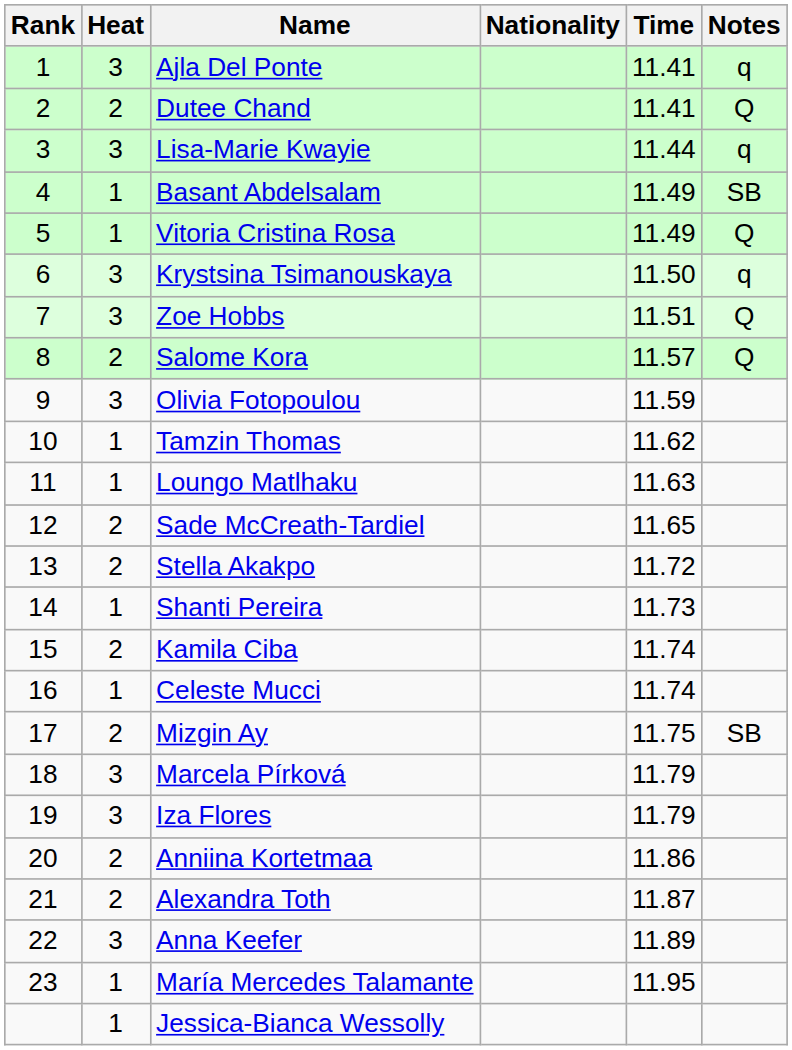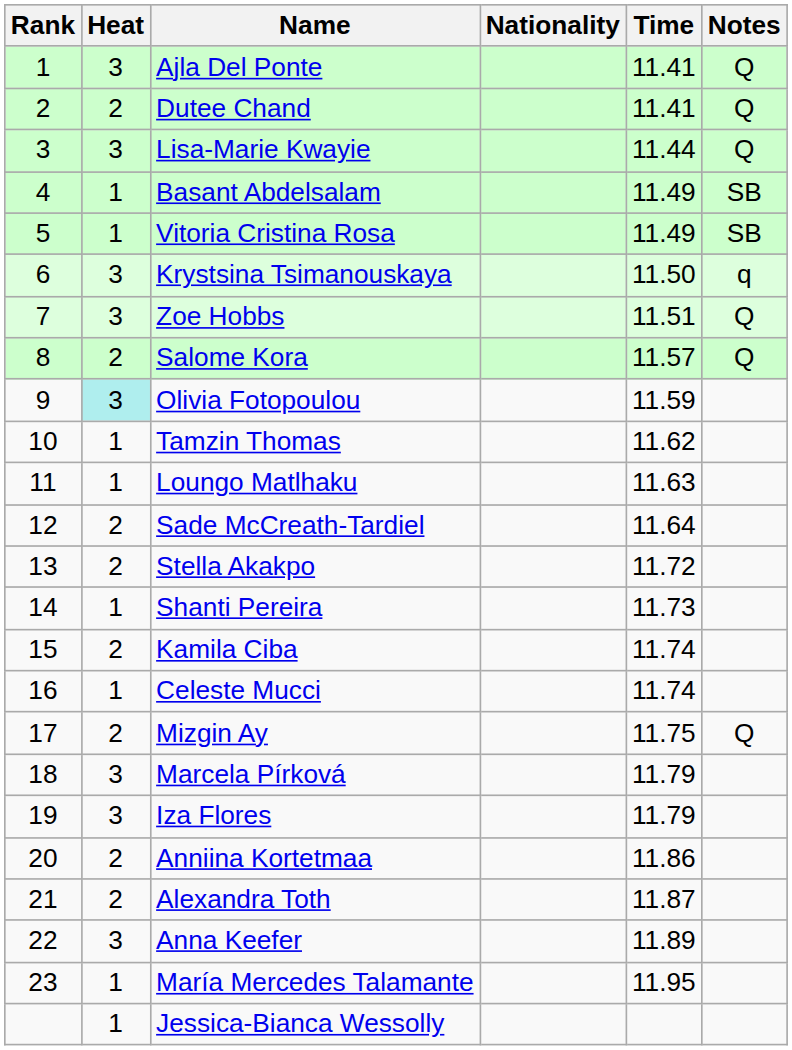 <table class="wikitable sortable" style="text-align:center">
 <tr>
 <th>Rank</th>
 <th>Heat</th>
 <th>Name</th>
 <th>Nationality</th>
 <th>Time</th>
 <th>Notes</th>
 </tr>
 <tr bgcolor=ccffcc>
 <td>1</td>
 <td>3</td>
 <td align=left><a href='#'>Ajla Del Ponte</a></td>
 <td align=left></td>
 <td>11.41</td>
-<td>q</td>
+<td>Q</td>
 </tr>
 <tr bgcolor=ccffcc>
 <td>2</td>
 <td>2</td>
 <td align=left><a href='#'>Dutee Chand</a></td>
 <td align=left></td>
 <td>11.41</td>
 <td>Q</td>
 </tr>
 <tr bgcolor=ccffcc>
 <td>3</td>
 <td>3</td>
 <td align=left><a href='#'>Lisa-Marie Kwayie</a></td>
 <td align=left></td>
 <td>11.44</td>
-<td>q</td>
+<td>Q</td>
 </tr>
 <tr bgcolor=ccffcc>
 <td>4</td>
 <td>1</td>
 <td align=left><a href='#'>Basant Abdelsalam</a></td>
 <td align=left></td>
 <td>11.49</td>
 <td>SB</td>
 </tr>
 <tr bgcolor=ccffcc>
 <td>5</td>
 <td>1</td>
 <td align=left><a href='#'>Vitoria Cristina Rosa</a></td>
 <td align=left></td>
 <td>11.49</td>
-<td>Q</td>
+<td>SB</td>
 </tr>
 <tr bgcolor=ddffdd>
 <td>6</td>
 <td>3</td>
 <td align=left><a href='#'>Krystsina Tsimanouskaya</a></td>
 <td align=left></td>
 <td>11.50</td>
 <td>q</td>
 </tr>
 <tr bgcolor=ddffdd>
 <td>7</td>
 <td>3</td>
 <td align=left><a href='#'>Zoe Hobbs</a></td>
 <td align=left></td>
 <td>11.51</td>
 <td>Q</td>
 </tr>
 <tr bgcolor=ccffcc>
 <td>8</td>
 <td>2</td>
 <td align=left><a href='#'>Salome Kora</a></td>
 <td align=left></td>
 <td>11.57</td>
 <td>Q</td>
 </tr>
 <tr>
 <td>9</td>
-<td>3</td>
+<td style="background: paleturquoise;">3</td>
 <td align=left><a href='#'>Olivia Fotopoulou</a></td>
 <td align=left></td>
 <td>11.59</td>
 <td></td>
 </tr>
 <tr>
 <td>10</td>
 <td>1</td>
 <td align=left><a href='#'>Tamzin Thomas</a></td>
 <td align=left></td>
 <td>11.62</td>
 <td></td>
 </tr>
 <tr>
 <td>11</td>
 <td>1</td>
 <td align=left><a href='#'>Loungo Matlhaku</a></td>
 <td align=left></td>
 <td>11.63</td>
 <td></td>
 </tr>
 <tr>
 <td>12</td>
 <td>2</td>
 <td align=left><a href='#'>Sade McCreath-Tardiel</a></td>
 <td align=left></td>
-<td>11.65</td>
+<td>11.64</td>
 <td></td>
 </tr>
 <tr>
 <td>13</td>
 <td>2</td>
 <td align=left><a href='#'>Stella Akakpo</a></td>
 <td align=left></td>
 <td>11.72</td>
 <td></td>
 </tr>
 <tr>
 <td>14</td>
 <td>1</td>
 <td align=left><a href='#'>Shanti Pereira</a></td>
 <td align=left></td>
 <td>11.73</td>
 <td></td>
 </tr>
 <tr>
 <td>15</td>
 <td>2</td>
 <td align=left><a href='#'>Kamila Ciba</a></td>
 <td align=left></td>
 <td>11.74</td>
 <td></td>
 </tr>
 <tr>
 <td>16</td>
 <td>1</td>
 <td align=left><a href='#'>Celeste Mucci</a></td>
 <td align=left></td>
 <td>11.74</td>
 <td></td>
 </tr>
 <tr>
 <td>17</td>
 <td>2</td>
 <td align=left><a href='#'>Mizgin Ay</a></td>
 <td align=left></td>
 <td>11.75</td>
-<td>SB</td>
+<td>Q</td>
 </tr>
 <tr>
 <td>18</td>
 <td>3</td>
 <td align=left><a href='#'>Marcela Pírková</a></td>
 <td align=left></td>
 <td>11.79</td>
 <td></td>
 </tr>
 <tr>
 <td>19</td>
 <td>3</td>
 <td align=left><a href='#'>Iza Flores</a></td>
 <td align=left></td>
 <td>11.79</td>
 <td></td>
 </tr>
 <tr>
 <td>20</td>
 <td>2</td>
 <td align=left><a href='#'>Anniina Kortetmaa</a></td>
 <td align=left></td>
 <td>11.86</td>
 <td></td>
 </tr>
 <tr>
 <td>21</td>
 <td>2</td>
 <td align=left><a href='#'>Alexandra Toth</a></td>
 <td align=left></td>
 <td>11.87</td>
 <td></td>
 </tr>
 <tr>
 <td>22</td>
 <td>3</td>
 <td align=left><a href='#'>Anna Keefer</a></td>
 <td align=left></td>
 <td>11.89</td>
 <td></td>
 </tr>
 <tr>
 <td>23</td>
 <td>1</td>
 <td align=left><a href='#'>María Mercedes Talamante</a></td>
 <td align=left></td>
 <td>11.95</td>
 <td></td>
 </tr>
 <tr>
 <td></td>
 <td>1</td>
 <td align=left><a href='#'>Jessica-Bianca Wessolly</a></td>
 <td align=left></td>
 <td></td>
 <td></td>
 </tr>
 </table>
